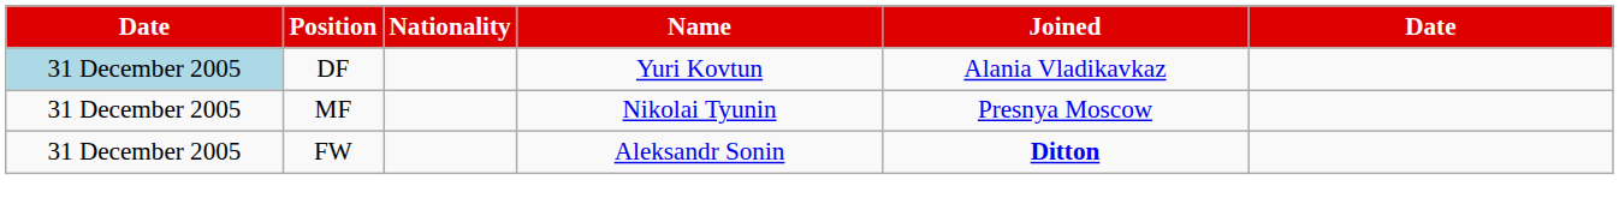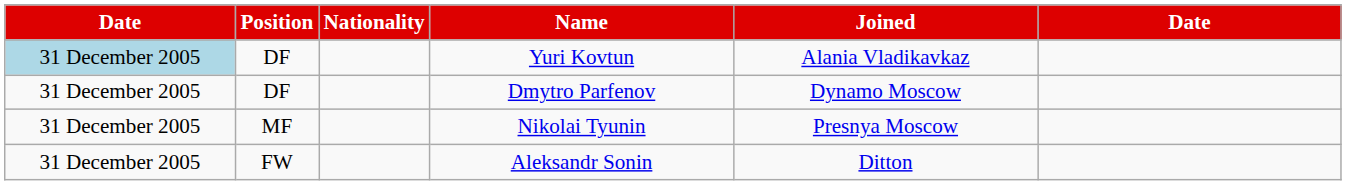 <table class="wikitable"  style="text-align:center; font-size:90%; ">
 <tr>
 <th style="background:#DD0000; color:white; width:150px;">Date</th>
 <th style="background:#DD0000; color:white; width:50px;">Position</th>
 <th style="background:#DD0000; color:white; width:50px;">Nationality</th>
 <th style="background:#DD0000; color:white; width:200px;">Name</th>
 <th style="background:#DD0000; color:white; width:200px;">Joined</th>
 <th style="background:#DD0000; color:white; width:200px;">Date</th>
 </tr>
 <tr>
 <td style="background: lightblue;">31 December 2005</td>
 <td>DF</td>
 <td></td>
 <td><a href='#'>Yuri Kovtun</a></td>
 <td><a href='#'>Alania Vladikavkaz</a></td>
 <td></td>
 </tr>
 <tr>
 <td>31 December 2005</td>
+<td>DF</td>
+<td></td>
+<td><a href='#'>Dmytro Parfenov</a></td>
+<td><a href='#'>Dynamo Moscow</a></td>
+<td></td>
+</tr>
+<tr>
+<td>31 December 2005</td>
 <td>MF</td>
 <td></td>
 <td><a href='#'>Nikolai Tyunin</a></td>
 <td><a href='#'>Presnya Moscow</a></td>
 <td></td>
 </tr>
 <tr>
 <td>31 December 2005</td>
 <td>FW</td>
 <td></td>
 <td><a href='#'>Aleksandr Sonin</a></td>
-<td><strong><a href='#'>Ditton</a></strong></td>
+<td><a href='#'>Ditton</a></td>
 <td></td>
 </tr>
 </table>
